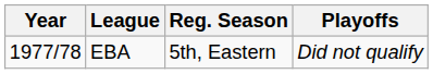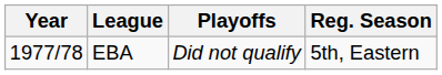 <table class="wikitable">
 <tr>
 <th>Year</th>
 <th>League</th>
+<th>Playoffs</th>
 <th>Reg. Season</th>
-<th>Playoffs</th>
 </tr>
 <tr>
 <td>1977/78</td>
 <td>EBA</td>
+<td><em>Did not qualify</em></td>
 <td>5th, Eastern</td>
-<td><em>Did not qualify</em></td>
 </tr>
 </table>
